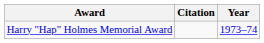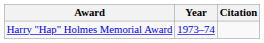 <table class="wikitable">
 <tr>
 <th>Award</th>
+<th>Year</th>
 <th>Citation</th>
-<th>Year</th>
 </tr>
 <tr>
 <td><a href='#'>Harry "Hap" Holmes Memorial Award</a></td>
+<td><a href='#'>1973–74</a></td>
 <td></td>
-<td><a href='#'>1973–74</a></td>
 </tr>
 </table>
